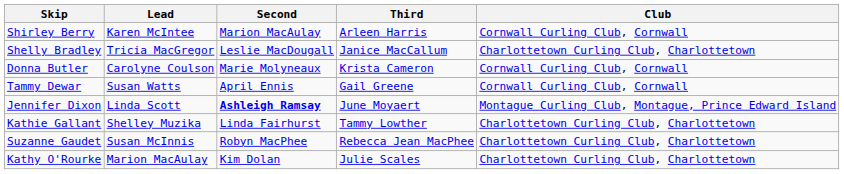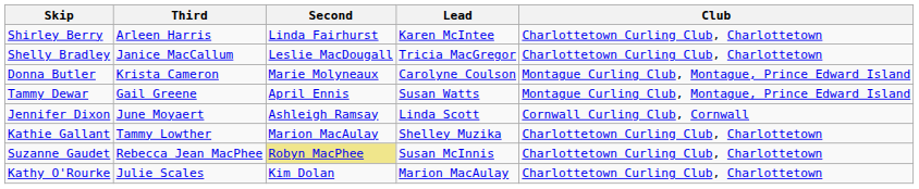 <table class="wikitable">
 <tr>
 <th>Skip</th>
+<th>Third</th>
+<th>Second</th>
 <th>Lead</th>
-<th>Second</th>
-<th>Third</th>
 <th>Club</th>
 </tr>
 <tr>
 <td><a href='#'>Shirley Berry</a></td>
+<td><a href='#'>Arleen Harris</a></td>
+<td><a href='#'>Linda Fairhurst</a></td>
 <td><a href='#'>Karen McIntee</a></td>
-<td><a href='#'>Marion MacAulay</a></td>
-<td><a href='#'>Arleen Harris</a></td>
-<td><a href='#'>Cornwall Curling Club</a>, <a href='#'>Cornwall</a></td>
+<td><a href='#'>Charlottetown Curling Club</a>, <a href='#'>Charlottetown</a></td>
 </tr>
 <tr>
 <td><a href='#'>Shelly Bradley</a></td>
+<td><a href='#'>Janice MacCallum</a></td>
+<td><a href='#'>Leslie MacDougall</a></td>
 <td><a href='#'>Tricia MacGregor</a></td>
-<td><a href='#'>Leslie MacDougall</a></td>
-<td><a href='#'>Janice MacCallum</a></td>
 <td><a href='#'>Charlottetown Curling Club</a>, <a href='#'>Charlottetown</a></td>
 </tr>
 <tr>
 <td><a href='#'>Donna Butler</a></td>
+<td><a href='#'>Krista Cameron</a></td>
+<td><a href='#'>Marie Molyneaux</a></td>
 <td><a href='#'>Carolyne Coulson</a></td>
-<td><a href='#'>Marie Molyneaux</a></td>
-<td><a href='#'>Krista Cameron</a></td>
+<td><a href='#'>Montague Curling Club</a>, <a href='#'>Montague, Prince Edward Island</a></td>
+</tr>
+<tr>
+<td><a href='#'>Tammy Dewar</a></td>
+<td><a href='#'>Gail Greene</a></td>
+<td><a href='#'>April Ennis</a></td>
+<td><a href='#'>Susan Watts</a></td>
+<td><a href='#'>Montague Curling Club</a>, <a href='#'>Montague, Prince Edward Island</a></td>
+</tr>
+<tr>
+<td><a href='#'>Jennifer Dixon</a></td>
+<td><a href='#'>June Moyaert</a></td>
+<td><a href='#'>Ashleigh Ramsay</a></td>
+<td><a href='#'>Linda Scott</a></td>
 <td><a href='#'>Cornwall Curling Club</a>, <a href='#'>Cornwall</a></td>
 </tr>
 <tr>
-<td><a href='#'>Tammy Dewar</a></td>
-<td><a href='#'>Susan Watts</a></td>
-<td><a href='#'>April Ennis</a></td>
-<td><a href='#'>Gail Greene</a></td>
-<td><a href='#'>Cornwall Curling Club</a>, <a href='#'>Cornwall</a></td>
-</tr>
-<tr>
-<td><a href='#'>Jennifer Dixon</a></td>
-<td><a href='#'>Linda Scott</a></td>
-<td><strong><a href='#'>Ashleigh Ramsay</a></strong></td>
-<td><a href='#'>June Moyaert</a></td>
-<td><a href='#'>Montague Curling Club</a>, <a href='#'>Montague, Prince Edward Island</a></td>
-</tr>
-<tr>
 <td><a href='#'>Kathie Gallant</a></td>
+<td><a href='#'>Tammy Lowther</a></td>
+<td><a href='#'>Marion MacAulay</a></td>
 <td><a href='#'>Shelley Muzika</a></td>
-<td><a href='#'>Linda Fairhurst</a></td>
-<td><a href='#'>Tammy Lowther</a></td>
 <td><a href='#'>Charlottetown Curling Club</a>, <a href='#'>Charlottetown</a></td>
 </tr>
 <tr>
 <td><a href='#'>Suzanne Gaudet</a></td>
+<td><a href='#'>Rebecca Jean MacPhee</a></td>
+<td style="background: khaki;"><a href='#'>Robyn MacPhee</a></td>
 <td><a href='#'>Susan McInnis</a></td>
-<td><a href='#'>Robyn MacPhee</a></td>
-<td><a href='#'>Rebecca Jean MacPhee</a></td>
 <td><a href='#'>Charlottetown Curling Club</a>, <a href='#'>Charlottetown</a></td>
 </tr>
 <tr>
 <td><a href='#'>Kathy O'Rourke</a></td>
+<td><a href='#'>Julie Scales</a></td>
+<td><a href='#'>Kim Dolan</a></td>
 <td><a href='#'>Marion MacAulay</a></td>
-<td><a href='#'>Kim Dolan</a></td>
-<td><a href='#'>Julie Scales</a></td>
 <td><a href='#'>Charlottetown Curling Club</a>, <a href='#'>Charlottetown</a></td>
 </tr>
 </table>
